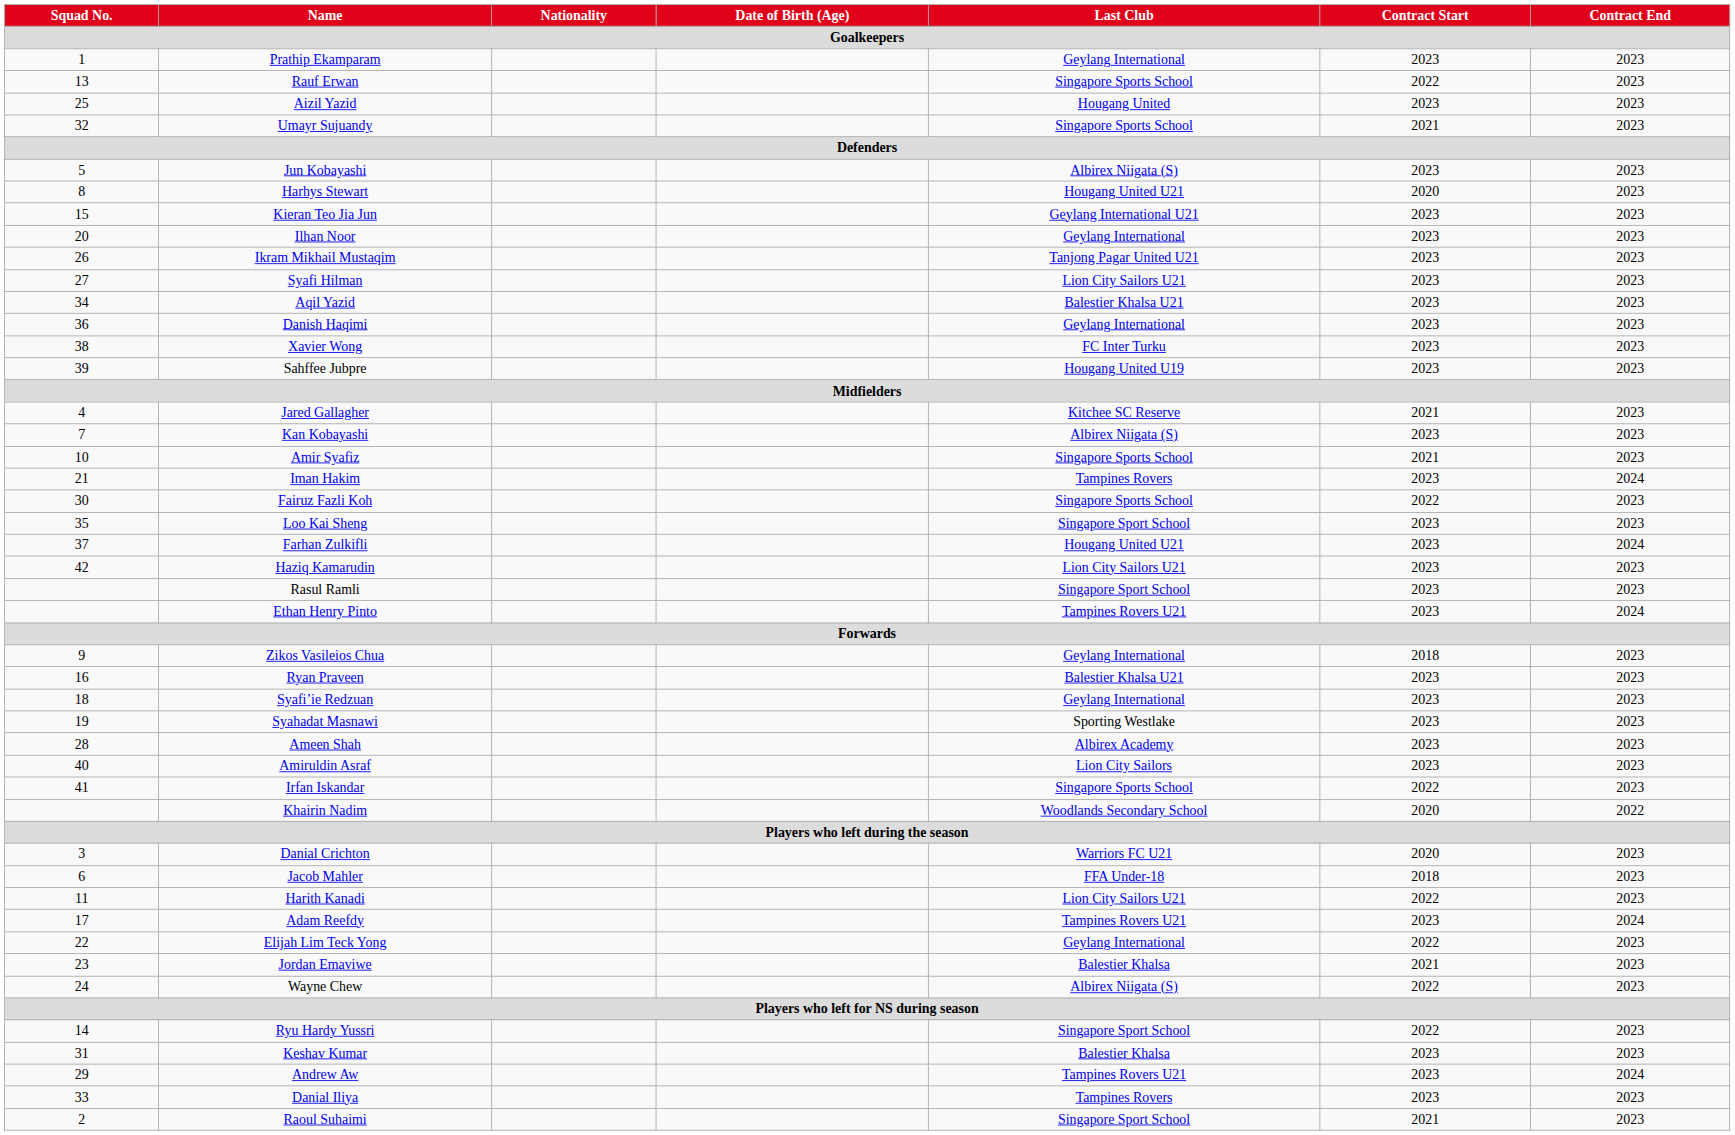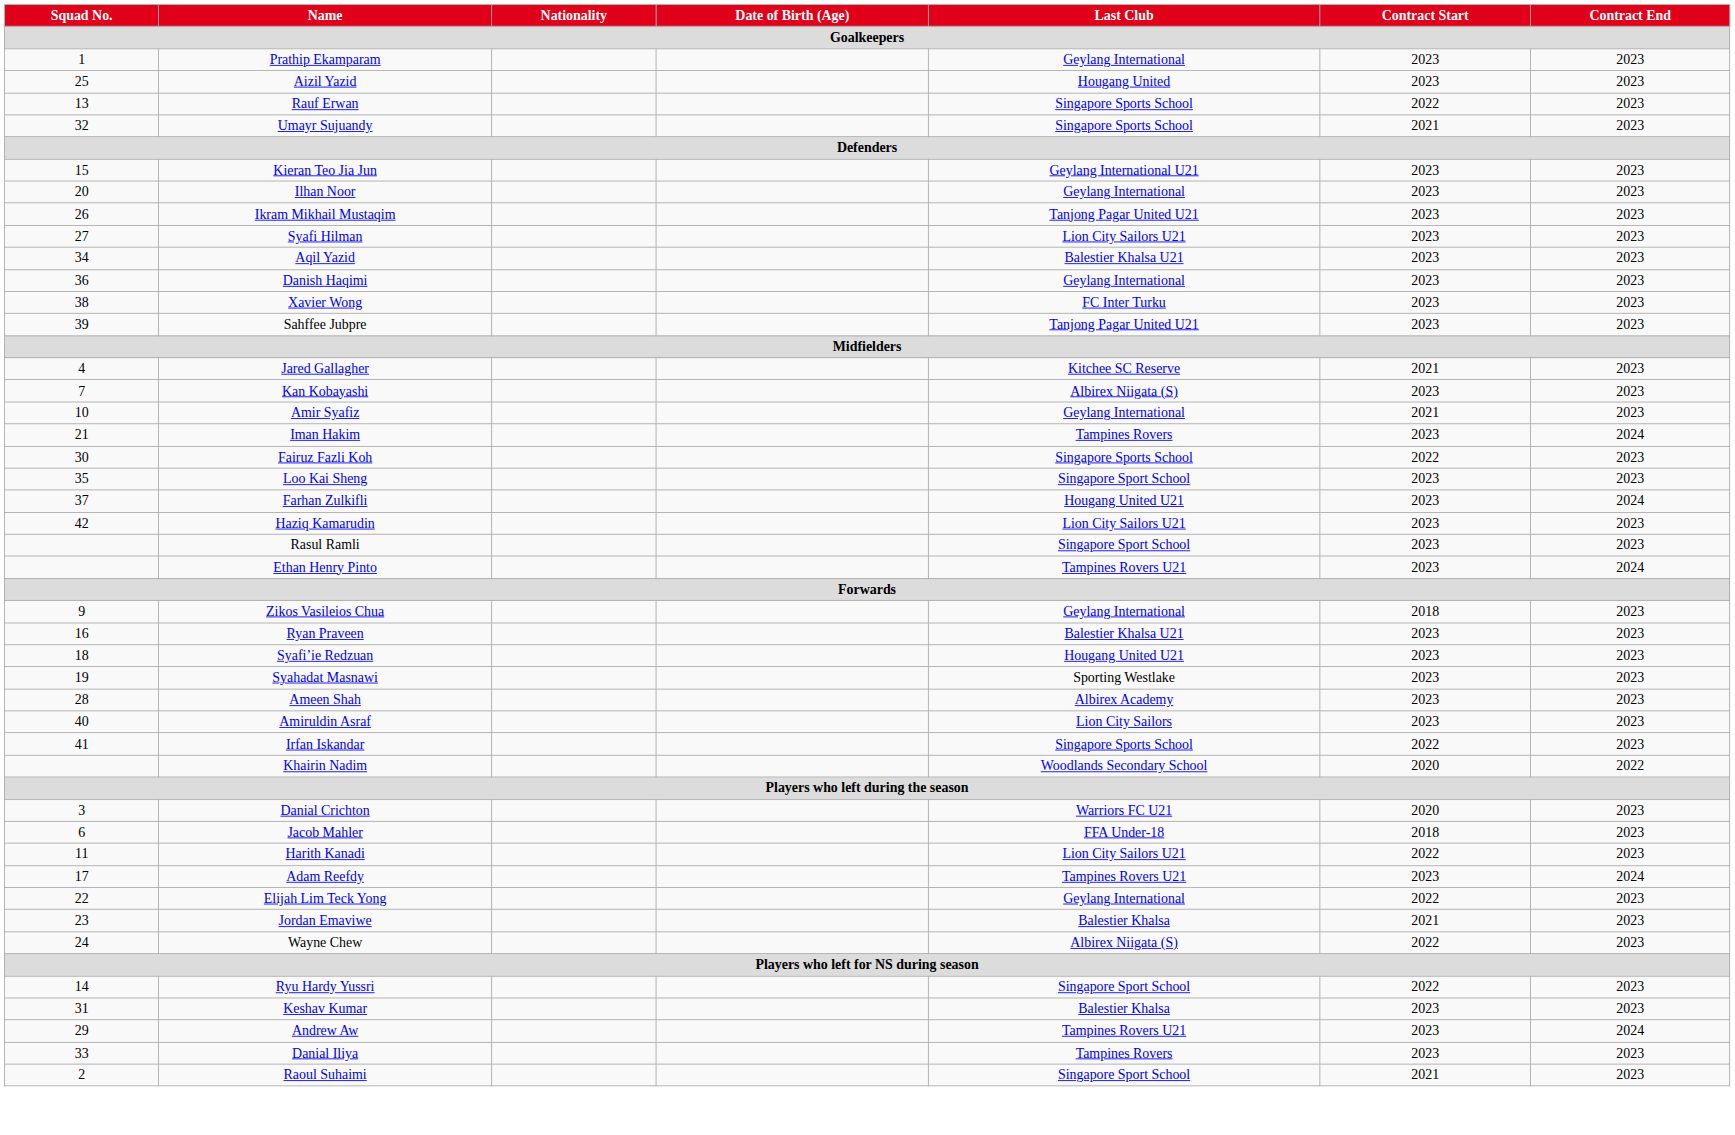 <table class="wikitable" style="text-align:center; font-size:100%; width:100%;">
 <tr>
 <th style="background:#e1001a; color:white; text-align:center;">Squad No.</th>
 <th style="background:#e1001a; color:white; text-align:center;">Name</th>
 <th style="background:#e1001a; color:white; text-align:center;">Nationality</th>
 <th style="background:#e1001a; color:white; text-align:center;">Date of Birth (Age)</th>
 <th style="background:#e1001a; color:white; text-align:center;">Last Club</th>
 <th style="background:#e1001a; color:white; text-align:center;">Contract Start</th>
 <th style="background:#e1001a; color:white; text-align:center;">Contract End</th>
 </tr>
 <tr>
 <th colspan="7" style="background:#dcdcdc; text-align:center">Goalkeepers</th>
 </tr>
 <tr>
 <td>1</td>
 <td><a href='#'>Prathip Ekamparam</a></td>
 <td></td>
 <td></td>
 <td> <a href='#'>Geylang International</a></td>
 <td>2023</td>
 <td>2023</td>
 </tr>
 <tr>
+<td>25</td>
+<td><a href='#'>Aizil Yazid</a></td>
+<td></td>
+<td></td>
+<td> <a href='#'>Hougang United</a></td>
+<td>2023</td>
+<td>2023</td>
+</tr>
+<tr>
 <td>13</td>
 <td><a href='#'>Rauf Erwan</a></td>
 <td></td>
 <td></td>
 <td> <a href='#'>Singapore Sports School</a></td>
 <td>2022</td>
-<td>2023</td>
-</tr>
-<tr>
-<td>25</td>
-<td><a href='#'>Aizil Yazid</a></td>
-<td></td>
-<td></td>
-<td> <a href='#'>Hougang United</a></td>
-<td>2023</td>
 <td>2023</td>
 </tr>
 <tr>
 <td>32</td>
 <td><a href='#'>Umayr Sujuandy</a></td>
 <td></td>
 <td></td>
 <td> <a href='#'>Singapore Sports School</a></td>
 <td>2021</td>
 <td>2023</td>
 </tr>
 <tr>
 <th colspan="7" style="background:#dcdcdc; text-align:center">Defenders</th>
-</tr>
-<tr>
-<td>5</td>
-<td><a href='#'>Jun Kobayashi</a></td>
-<td></td>
-<td></td>
-<td> <a href='#'>Albirex Niigata (S)</a></td>
-<td>2023</td>
-<td>2023</td>
-</tr>
-<tr>
-<td>8</td>
-<td><a href='#'>Harhys Stewart</a></td>
-<td></td>
-<td></td>
-<td> <a href='#'>Hougang United U21</a></td>
-<td>2020</td>
-<td>2023</td>
 </tr>
 <tr>
 <td>15</td>
 <td><a href='#'>Kieran Teo Jia Jun</a></td>
 <td></td>
 <td></td>
 <td> <a href='#'>Geylang International U21</a></td>
 <td>2023</td>
 <td>2023</td>
 </tr>
 <tr>
 <td>20</td>
 <td><a href='#'>Ilhan Noor</a></td>
 <td></td>
 <td></td>
 <td> <a href='#'>Geylang International</a></td>
 <td>2023</td>
 <td>2023</td>
 </tr>
 <tr>
 <td>26</td>
 <td><a href='#'>Ikram Mikhail Mustaqim</a></td>
 <td></td>
 <td></td>
 <td> <a href='#'>Tanjong Pagar United U21</a></td>
 <td>2023</td>
 <td>2023</td>
 </tr>
 <tr>
 <td>27</td>
 <td><a href='#'>Syafi Hilman</a></td>
 <td></td>
 <td></td>
 <td> <a href='#'>Lion City Sailors U21</a></td>
 <td>2023</td>
 <td>2023</td>
 </tr>
 <tr>
 <td>34</td>
 <td><a href='#'>Aqil Yazid</a></td>
 <td></td>
 <td></td>
 <td> <a href='#'>Balestier Khalsa U21</a></td>
 <td>2023</td>
 <td>2023</td>
 </tr>
 <tr>
 <td>36</td>
 <td><a href='#'>Danish Haqimi</a></td>
 <td></td>
 <td></td>
 <td> <a href='#'>Geylang International</a></td>
 <td>2023</td>
 <td>2023</td>
 </tr>
 <tr>
 <td>38</td>
 <td><a href='#'>Xavier Wong</a></td>
 <td></td>
 <td></td>
 <td> <a href='#'>FC Inter Turku</a></td>
 <td>2023</td>
 <td>2023</td>
 </tr>
 <tr>
 <td>39</td>
 <td>Sahffee Jubpre</td>
 <td></td>
 <td></td>
-<td> <a href='#'>Hougang United U19</a></td>
+<td> <a href='#'>Tanjong Pagar United U21</a></td>
 <td>2023</td>
 <td>2023</td>
 </tr>
 <tr>
 <th colspan="7" style="background:#dcdcdc; text-align:center">Midfielders</th>
 </tr>
 <tr>
 <td>4</td>
 <td><a href='#'>Jared Gallagher</a></td>
 <td></td>
 <td></td>
 <td> <a href='#'>Kitchee SC Reserve</a></td>
 <td>2021</td>
 <td>2023</td>
 </tr>
 <tr>
 <td>7</td>
 <td><a href='#'>Kan Kobayashi</a></td>
 <td></td>
 <td></td>
 <td> <a href='#'>Albirex Niigata (S)</a></td>
 <td>2023</td>
 <td>2023</td>
 </tr>
 <tr>
 <td>10</td>
 <td><a href='#'>Amir Syafiz</a></td>
 <td></td>
 <td></td>
-<td> <a href='#'>Singapore Sports School</a></td>
+<td> <a href='#'>Geylang International</a></td>
 <td>2021</td>
 <td>2023</td>
 </tr>
 <tr>
 <td>21</td>
 <td><a href='#'>Iman Hakim</a></td>
 <td></td>
 <td></td>
 <td> <a href='#'>Tampines Rovers</a></td>
 <td>2023</td>
 <td>2024</td>
 </tr>
 <tr>
 <td>30</td>
 <td><a href='#'>Fairuz Fazli Koh</a></td>
 <td></td>
 <td></td>
 <td> <a href='#'>Singapore Sports School</a></td>
 <td>2022</td>
 <td>2023</td>
 </tr>
 <tr>
 <td>35</td>
 <td><a href='#'>Loo Kai Sheng</a></td>
 <td></td>
 <td></td>
 <td> <a href='#'>Singapore Sport School</a></td>
 <td>2023</td>
 <td>2023</td>
 </tr>
 <tr>
 <td>37</td>
 <td><a href='#'>Farhan Zulkifli</a></td>
 <td></td>
 <td></td>
 <td> <a href='#'>Hougang United U21</a></td>
 <td>2023</td>
 <td>2024</td>
 </tr>
 <tr>
 <td>42</td>
 <td><a href='#'>Haziq Kamarudin</a></td>
 <td></td>
 <td></td>
 <td> <a href='#'>Lion City Sailors U21</a></td>
 <td>2023</td>
 <td>2023</td>
 </tr>
 <tr>
 <td></td>
 <td>Rasul Ramli</td>
 <td></td>
 <td></td>
 <td> <a href='#'>Singapore Sport School</a></td>
 <td>2023</td>
 <td>2023</td>
 </tr>
 <tr>
 <td></td>
 <td><a href='#'>Ethan Henry Pinto</a></td>
 <td></td>
 <td></td>
 <td> <a href='#'>Tampines Rovers U21</a></td>
 <td>2023</td>
 <td>2024</td>
 </tr>
 <tr>
 <th colspan="7" style="background:#dcdcdc; text-align:center">Forwards</th>
 </tr>
 <tr>
 <td>9</td>
 <td><a href='#'>Zikos Vasileios Chua</a></td>
 <td></td>
 <td></td>
 <td> <a href='#'>Geylang International</a></td>
 <td>2018</td>
 <td>2023</td>
 </tr>
 <tr>
 <td>16</td>
 <td><a href='#'>Ryan Praveen</a></td>
 <td></td>
 <td></td>
 <td> <a href='#'>Balestier Khalsa U21</a></td>
 <td>2023</td>
 <td>2023</td>
 </tr>
 <tr>
 <td>18</td>
 <td><a href='#'>Syafi’ie Redzuan</a></td>
 <td></td>
 <td></td>
-<td> <a href='#'>Geylang International</a></td>
+<td> <a href='#'>Hougang United U21</a></td>
 <td>2023</td>
 <td>2023</td>
 </tr>
 <tr>
 <td>19</td>
 <td><a href='#'>Syahadat Masnawi</a></td>
 <td></td>
 <td></td>
 <td> Sporting Westlake</td>
 <td>2023</td>
 <td>2023</td>
 </tr>
 <tr>
 <td>28</td>
 <td><a href='#'>Ameen Shah</a></td>
 <td></td>
 <td></td>
 <td> <a href='#'>Albirex Academy</a></td>
 <td>2023</td>
 <td>2023</td>
 </tr>
 <tr>
 <td>40</td>
 <td><a href='#'>Amiruldin Asraf</a></td>
 <td></td>
 <td></td>
 <td> <a href='#'>Lion City Sailors</a></td>
 <td>2023</td>
 <td>2023</td>
 </tr>
 <tr>
 <td>41</td>
 <td><a href='#'>Irfan Iskandar</a></td>
 <td></td>
 <td></td>
 <td> <a href='#'>Singapore Sports School</a></td>
 <td>2022</td>
 <td>2023</td>
 </tr>
 <tr>
 <td></td>
 <td><a href='#'>Khairin Nadim</a></td>
 <td></td>
 <td></td>
 <td> <a href='#'>Woodlands Secondary School</a></td>
 <td>2020</td>
 <td>2022</td>
 </tr>
 <tr>
 <th colspan="7" style="background:#dcdcdc; text-align:center">Players who left during the season</th>
 </tr>
 <tr>
 <td>3</td>
 <td><a href='#'>Danial Crichton</a></td>
 <td></td>
 <td></td>
 <td> <a href='#'>Warriors FC U21</a></td>
 <td>2020</td>
 <td>2023</td>
 </tr>
 <tr>
 <td>6</td>
 <td><a href='#'>Jacob Mahler</a></td>
 <td> </td>
 <td></td>
 <td> <a href='#'>FFA Under-18</a></td>
 <td>2018</td>
 <td>2023</td>
 </tr>
 <tr>
 <td>11</td>
 <td><a href='#'>Harith Kanadi</a></td>
 <td></td>
 <td></td>
 <td> <a href='#'>Lion City Sailors U21</a></td>
 <td>2022</td>
 <td>2023</td>
 </tr>
 <tr>
 <td>17</td>
 <td><a href='#'>Adam Reefdy</a></td>
 <td></td>
 <td></td>
 <td> <a href='#'>Tampines Rovers U21</a></td>
 <td>2023</td>
 <td>2024</td>
 </tr>
 <tr>
 <td>22</td>
 <td><a href='#'>Elijah Lim Teck Yong</a></td>
 <td></td>
 <td></td>
 <td> <a href='#'>Geylang International</a></td>
 <td>2022</td>
 <td>2023</td>
 </tr>
 <tr>
 <td>23</td>
 <td><a href='#'>Jordan Emaviwe</a></td>
 <td></td>
 <td></td>
 <td> <a href='#'>Balestier Khalsa</a></td>
 <td>2021</td>
 <td>2023</td>
 </tr>
 <tr>
 <td>24</td>
 <td>Wayne Chew</td>
 <td></td>
 <td></td>
 <td> <a href='#'>Albirex Niigata (S)</a></td>
 <td>2022</td>
 <td>2023</td>
 </tr>
 <tr>
 <th colspan="7" style="background:#dcdcdc; text-align:center">Players who left for NS during season</th>
 </tr>
 <tr>
 <td>14</td>
 <td><a href='#'>Ryu Hardy Yussri</a></td>
 <td></td>
 <td></td>
 <td> <a href='#'>Singapore Sport School</a></td>
 <td>2022</td>
 <td>2023</td>
 </tr>
 <tr>
 <td>31</td>
 <td><a href='#'>Keshav Kumar</a></td>
 <td></td>
 <td></td>
 <td><a href='#'>Balestier Khalsa</a></td>
 <td>2023</td>
 <td>2023</td>
 </tr>
 <tr>
 <td>29</td>
 <td><a href='#'>Andrew Aw</a></td>
 <td></td>
 <td></td>
 <td> <a href='#'>Tampines Rovers U21</a></td>
 <td>2023</td>
 <td>2024</td>
 </tr>
 <tr>
 <td>33</td>
 <td><a href='#'>Danial Iliya</a></td>
 <td></td>
 <td></td>
 <td> <a href='#'>Tampines Rovers</a></td>
 <td>2023</td>
 <td>2023</td>
 </tr>
 <tr>
 <td>2</td>
 <td><a href='#'>Raoul Suhaimi</a></td>
 <td></td>
 <td></td>
 <td> <a href='#'>Singapore Sport School</a></td>
 <td>2021</td>
 <td>2023</td>
 </tr>
 </table>
